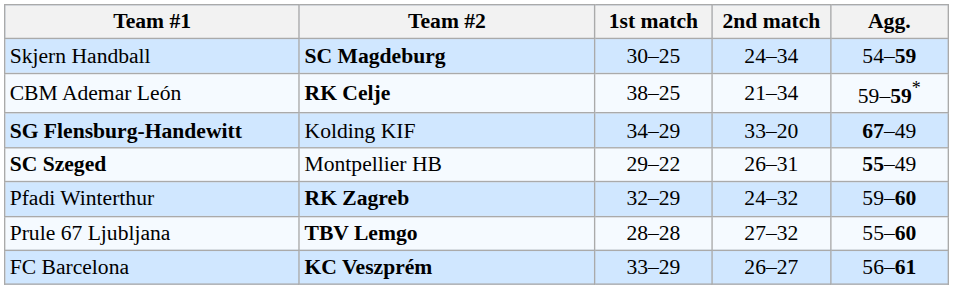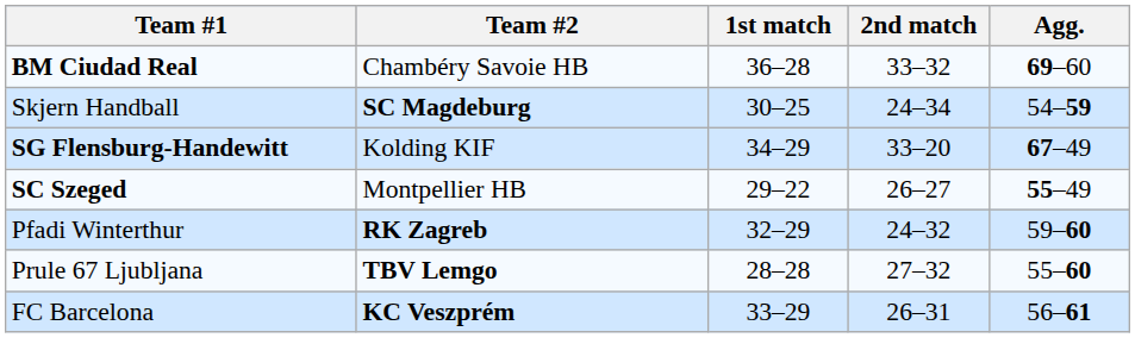 <table class=wikitable width="700">
 <tr bgcolor=#C1D8FF>
 <th width="25%">Team #1</th>
 <th width="25%">Team #2</th>
 <th width="10%">1st match</th>
 <th width="10%">2nd match</th>
 <th width="10%">Agg.</th>
 </tr>
+<tr align=left bgcolor=#F5FAFF>
+<td> <strong>BM Ciudad Real</strong></td>
+<td> Chambéry Savoie HB</td>
+<td align=center>36–28</td>
+<td align=center>33–32</td>
+<td align=center><strong>69</strong>–60</td>
+</tr>
 <tr align=left bgcolor=#D0E7FF>
 <td> Skjern Handball</td>
 <td> <strong>SC Magdeburg</strong></td>
 <td align=center>30–25</td>
 <td align=center>24–34</td>
 <td align=center>54–<strong>59</strong></td>
-</tr>
-<tr align=left bgcolor=#F5FAFF>
-<td> CBM Ademar León</td>
-<td> <strong>RK Celje</strong></td>
-<td align=center>38–25</td>
-<td align=center>21–34</td>
-<td align=center>59–<strong>59</strong><sup>*</sup></td>
 </tr>
 <tr align=left bgcolor=#D0E7FF>
 <td> <strong>SG Flensburg-Handewitt</strong></td>
 <td> Kolding KIF</td>
 <td align=center>34–29</td>
 <td align=center>33–20</td>
 <td align=center><strong>67</strong>–49</td>
 </tr>
 <tr align=left bgcolor=#F5FAFF>
 <td> <strong>SC Szeged</strong></td>
 <td> Montpellier HB</td>
 <td align=center>29–22</td>
-<td align=center>26–31</td>
+<td align=center>26–27</td>
 <td align=center><strong>55</strong>–49</td>
 </tr>
 <tr align=left bgcolor=#D0E7FF>
 <td> Pfadi Winterthur</td>
 <td> <strong>RK Zagreb</strong></td>
 <td align=center>32–29</td>
 <td align=center>24–32</td>
 <td align=center>59–<strong>60</strong></td>
 </tr>
 <tr align=left bgcolor=#F5FAFF>
 <td> Prule 67 Ljubljana</td>
 <td> <strong>TBV Lemgo</strong></td>
 <td align=center>28–28</td>
 <td align=center>27–32</td>
 <td align=center>55–<strong>60</strong></td>
 </tr>
 <tr align=left bgcolor=#D0E7FF>
 <td> FC Barcelona</td>
 <td> <strong>KC Veszprém</strong></td>
 <td align=center>33–29</td>
-<td align=center>26–27</td>
+<td align=center>26–31</td>
 <td align=center>56–<strong>61</strong></td>
 </tr>
 </table>
